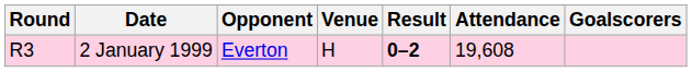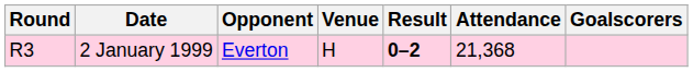 <table class="wikitable">
 <tr>
 <th>Round</th>
 <th>Date</th>
 <th>Opponent</th>
 <th>Venue</th>
 <th>Result</th>
 <th>Attendance</th>
 <th>Goalscorers</th>
 </tr>
 <tr style="background:#ffd0e3;">
 <td>R3</td>
 <td>2 January 1999</td>
 <td><a href='#'>Everton</a></td>
 <td>H</td>
 <td><strong>0–2</strong></td>
-<td>19,608</td>
+<td>21,368</td>
 <td></td>
 </tr>
 </table>
